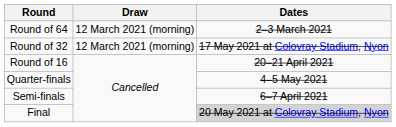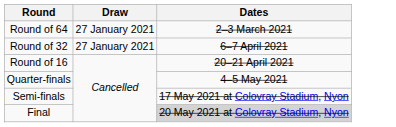 <table class="wikitable" style="text-align:center">
 <tr>
 <th>Round</th>
 <th>Draw</th>
 <th>Dates</th>
 </tr>
 <tr>
 <td>Round of 64</td>
-<td>12 March 2021 (morning)</td>
+<td>27 January 2021</td>
 <td><s>2–3 March 2021</s></td>
 </tr>
 <tr>
 <td>Round of 32</td>
-<td>12 March 2021 (morning)</td>
-<td><s>17 May 2021 at <a href='#'>Colovray Stadium</a>, <a href='#'>Nyon</a></s></td>
+<td>27 January 2021</td>
+<td><s>6–7 April 2021</s></td>
 </tr>
 <tr>
 <td>Round of 16</td>
 <td rowspan=4><em>Cancelled</em></td>
 <td><s>20–21 April 2021</s></td>
 </tr>
 <tr>
 <td>Quarter-finals</td>
 <td><s>4–5 May 2021</s></td>
 </tr>
 <tr>
 <td>Semi-finals</td>
-<td><s>6–7 April 2021</s></td>
+<td><s>17 May 2021 at <a href='#'>Colovray Stadium</a>, <a href='#'>Nyon</a></s></td>
 </tr>
 <tr>
 <td>Final</td>
 <td style="background: lightgrey;"><s>20 May 2021 at <a href='#'>Colovray Stadium</a>, <a href='#'>Nyon</a></s></td>
 </tr>
 </table>
